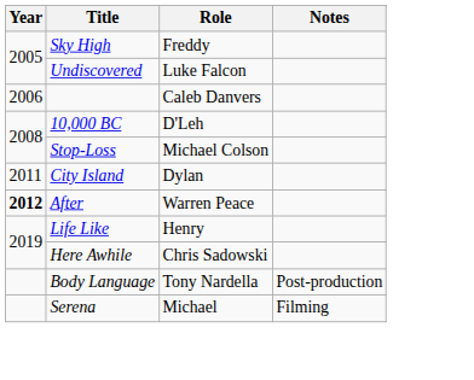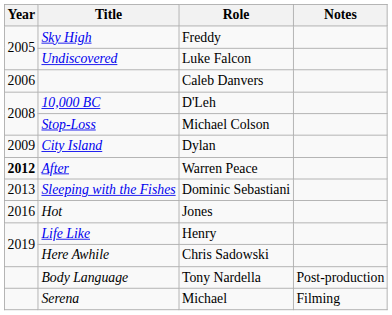 <table class="wikitable sortable">
 <tr>
 <th>Year</th>
 <th>Title</th>
 <th>Role</th>
 <th class="unsortable">Notes</th>
 </tr>
 <tr>
 <td rowspan="2">2005</td>
 <td><em><a href='#'>Sky High</a></em></td>
 <td>Freddy</td>
 <td></td>
 </tr>
 <tr>
 <td><em><a href='#'>Undiscovered</a></em></td>
 <td>Luke Falcon</td>
 <td></td>
 </tr>
 <tr>
 <td>2006</td>
 <td><em></em></td>
 <td>Caleb Danvers</td>
 <td></td>
 </tr>
 <tr>
 <td rowspan="2">2008</td>
 <td><em><a href='#'>10,000 BC</a></em></td>
 <td>D'Leh</td>
 <td></td>
 </tr>
 <tr>
 <td><em><a href='#'>Stop-Loss</a></em></td>
 <td>Michael Colson</td>
 <td></td>
 </tr>
 <tr>
-<td>2011</td>
+<td>2009</td>
 <td><em><a href='#'>City Island</a></em></td>
 <td>Dylan</td>
 <td></td>
 </tr>
 <tr>
 <td><strong>2012</strong></td>
 <td><em><a href='#'>After</a></em></td>
 <td>Warren Peace</td>
+<td></td>
+</tr>
+<tr>
+<td>2013</td>
+<td><em><a href='#'>Sleeping with the Fishes</a></em></td>
+<td>Dominic Sebastiani</td>
+<td></td>
+</tr>
+<tr>
+<td>2016</td>
+<td><em>Hot</em></td>
+<td>Jones</td>
 <td></td>
 </tr>
 <tr>
 <td rowspan="2">2019</td>
 <td><em><a href='#'>Life Like</a></em></td>
 <td>Henry</td>
 <td></td>
 </tr>
 <tr>
 <td><em>Here Awhile</em></td>
 <td>Chris Sadowski</td>
 <td></td>
 </tr>
 <tr>
 <td></td>
 <td><em>Body Language</em></td>
 <td>Tony Nardella</td>
 <td>Post-production</td>
 </tr>
 <tr>
 <td></td>
 <td><em>Serena</em></td>
 <td>Michael</td>
 <td>Filming</td>
 </tr>
 </table>
